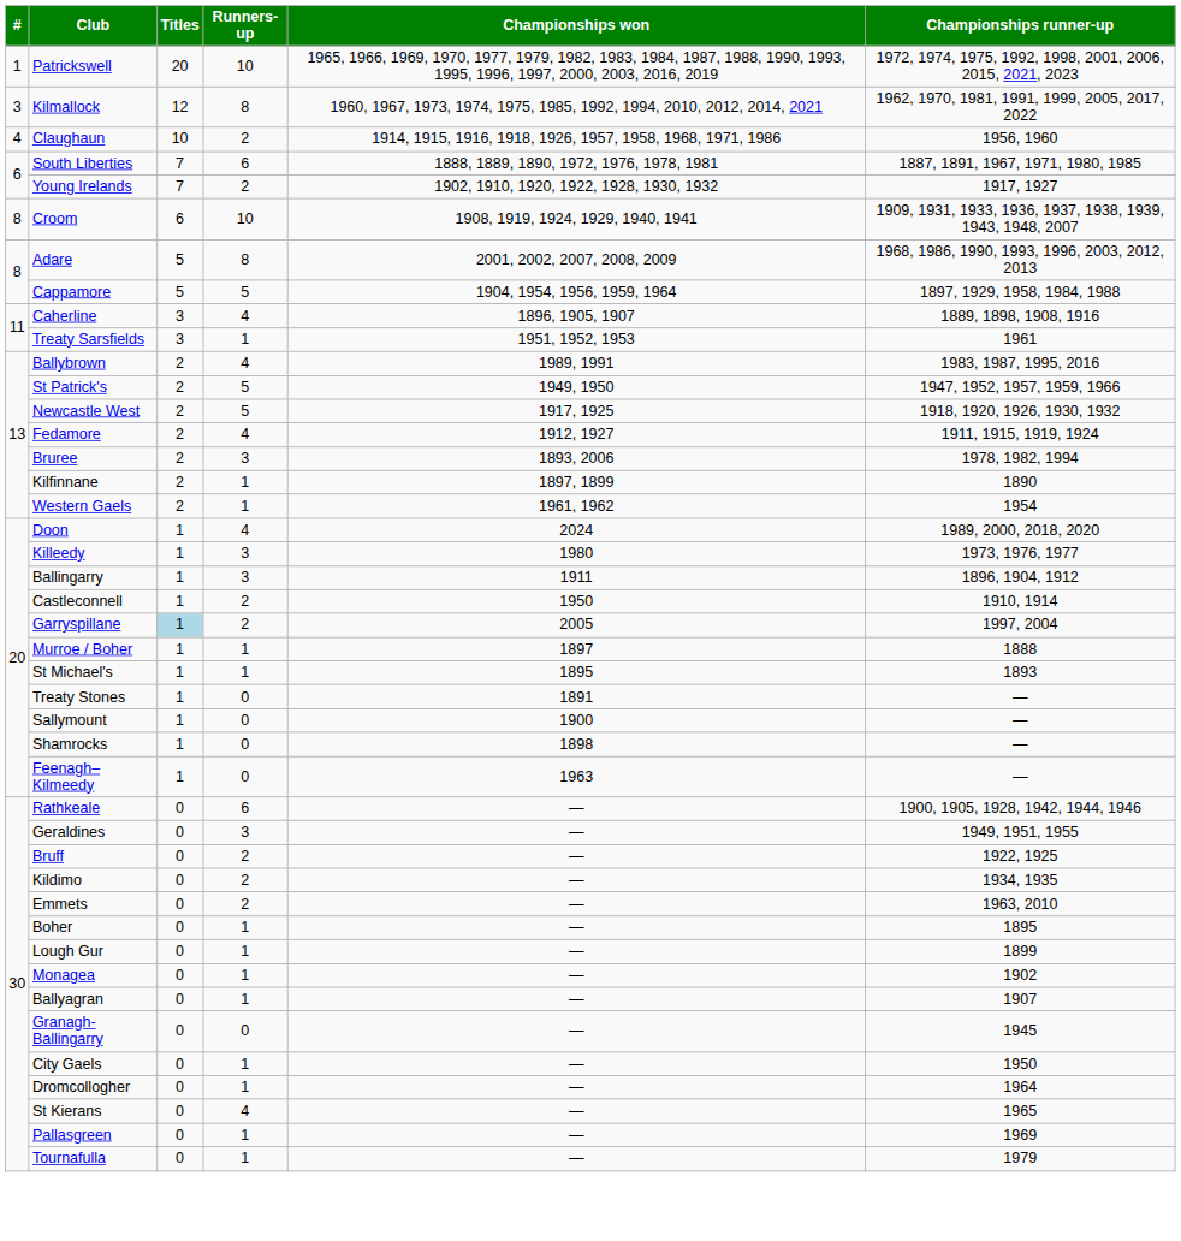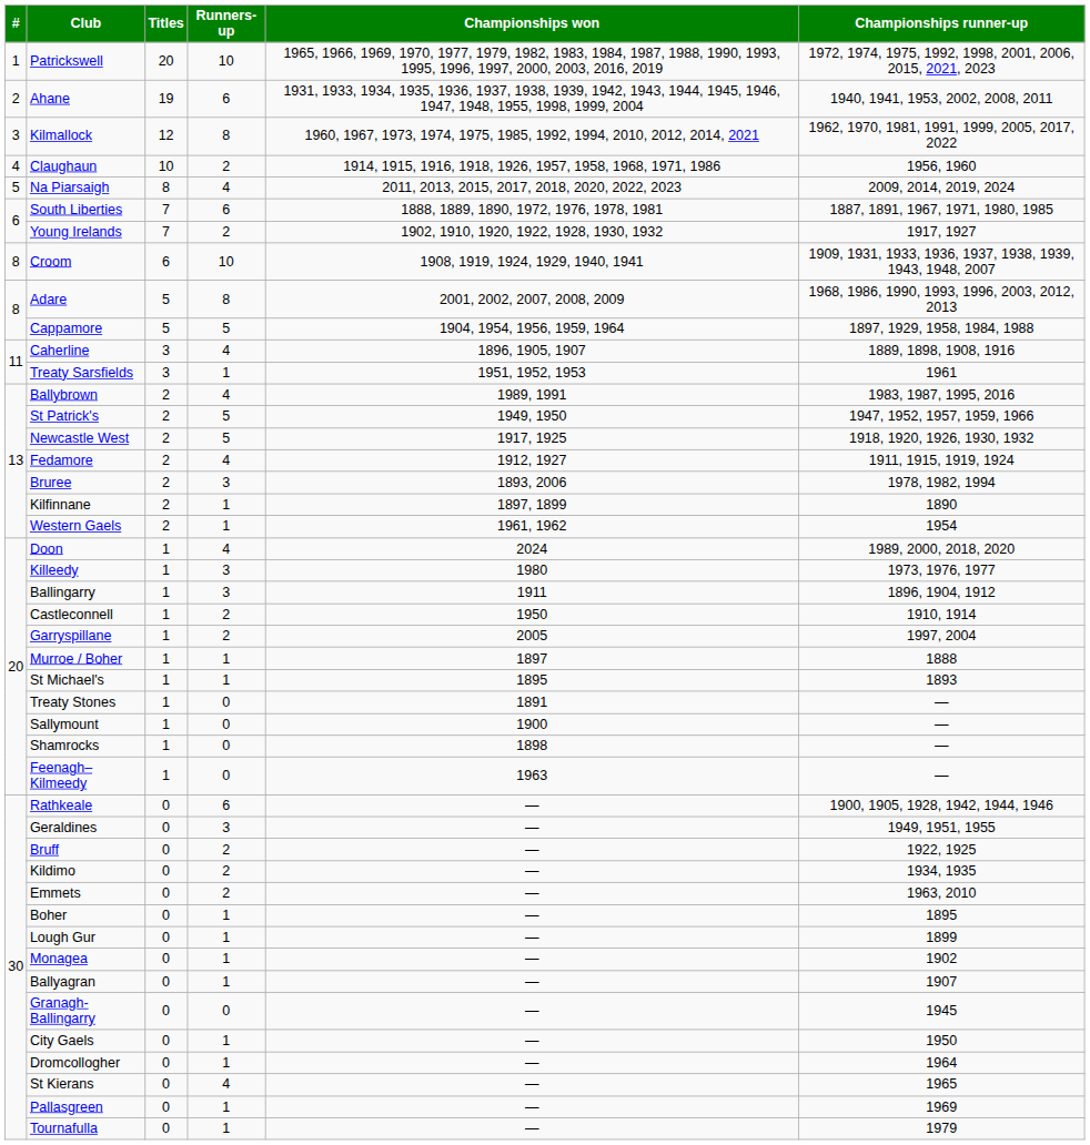 <table class="wikitable sortable" style="text-align:center">
 <tr>
 <th style="background:green;color:white">#</th>
 <th style="background:green;color:white">Club</th>
 <th style="background:green;color:white">Titles</th>
 <th style="background:green;color:white">Runners-up</th>
 <th style="background:green;color:white">Championships won</th>
 <th style="background:green;color:white">Championships runner-up</th>
 </tr>
 <tr>
 <td>1</td>
 <td style="text-align:left"> <a href='#'>Patrickswell</a></td>
 <td>20</td>
 <td>10</td>
 <td>1965, 1966, 1969, 1970, 1977, 1979, 1982, 1983, 1984, 1987, 1988, 1990, 1993, 1995, 1996, 1997, 2000, 2003, 2016, 2019</td>
 <td>1972, 1974, 1975, 1992, 1998, 2001, 2006, 2015, <a href='#'>2021</a>, 2023</td>
 </tr>
 <tr>
+<td>2</td>
+<td style="text-align:left"> <a href='#'>Ahane</a></td>
+<td>19</td>
+<td>6</td>
+<td>1931, 1933, 1934, 1935, 1936, 1937, 1938, 1939, 1942, 1943, 1944, 1945, 1946, 1947, 1948, 1955, 1998, 1999, 2004</td>
+<td>1940, 1941, 1953, 2002, 2008, 2011</td>
+</tr>
+<tr>
 <td>3</td>
 <td style="text-align:left"> <a href='#'>Kilmallock</a></td>
 <td>12</td>
 <td>8</td>
 <td>1960, 1967, 1973, 1974, 1975, 1985, 1992, 1994, 2010, 2012, 2014, <a href='#'>2021</a></td>
 <td>1962, 1970, 1981, 1991, 1999, 2005, 2017, 2022</td>
 </tr>
 <tr>
 <td>4</td>
 <td style="text-align:left"> <a href='#'>Claughaun</a></td>
 <td>10</td>
 <td>2</td>
 <td>1914, 1915, 1916, 1918, 1926, 1957, 1958, 1968, 1971, 1986</td>
 <td>1956, 1960</td>
+</tr>
+<tr>
+<td>5</td>
+<td style="text-align:left"> <a href='#'>Na Piarsaigh</a></td>
+<td>8</td>
+<td>4</td>
+<td>2011, 2013, 2015, 2017, 2018, 2020, 2022, 2023</td>
+<td>2009, 2014, 2019, 2024</td>
 </tr>
 <tr>
 <td rowspan="2">6</td>
 <td style="text-align:left"> <a href='#'>South Liberties</a></td>
 <td>7</td>
 <td>6</td>
 <td>1888, 1889, 1890, 1972, 1976, 1978, 1981</td>
 <td>1887, 1891, 1967, 1971, 1980, 1985</td>
 </tr>
 <tr>
 <td style="text-align:left"> <a href='#'>Young Irelands</a></td>
 <td>7</td>
 <td>2</td>
 <td>1902, 1910, 1920, 1922, 1928, 1930, 1932</td>
 <td>1917, 1927</td>
 </tr>
 <tr>
 <td rowspan="1">8</td>
 <td style="text-align:left"> <a href='#'>Croom</a></td>
 <td>6</td>
 <td>10</td>
 <td>1908, 1919, 1924, 1929, 1940, 1941</td>
 <td>1909, 1931, 1933, 1936, 1937, 1938, 1939, 1943, 1948, 2007</td>
 </tr>
 <tr>
 <td rowspan="2">8</td>
 <td style="text-align:left"> <a href='#'>Adare</a></td>
 <td>5</td>
 <td>8</td>
 <td>2001, 2002, 2007, 2008, 2009</td>
 <td>1968, 1986, 1990, 1993, 1996, 2003, 2012, 2013</td>
 </tr>
 <tr>
 <td style="text-align:left"> <a href='#'>Cappamore</a></td>
 <td>5</td>
 <td>5</td>
 <td>1904, 1954, 1956, 1959, 1964</td>
 <td>1897, 1929, 1958, 1984, 1988</td>
 </tr>
 <tr>
 <td rowspan="2">11</td>
 <td style="text-align:left"> <a href='#'>Caherline</a></td>
 <td>3</td>
 <td>4</td>
 <td>1896, 1905, 1907</td>
 <td>1889, 1898, 1908, 1916</td>
 </tr>
 <tr>
 <td style="text-align:left"> <a href='#'>Treaty Sarsfields</a></td>
 <td>3</td>
 <td>1</td>
 <td>1951, 1952, 1953</td>
 <td>1961</td>
 </tr>
 <tr>
 <td rowspan="7">13</td>
 <td style="text-align:left"> <a href='#'>Ballybrown</a></td>
 <td>2</td>
 <td>4</td>
 <td>1989, 1991</td>
 <td>1983, 1987, 1995, 2016</td>
 </tr>
 <tr>
 <td style="text-align:left"> <a href='#'>St Patrick's</a></td>
 <td>2</td>
 <td>5</td>
 <td>1949, 1950</td>
 <td>1947, 1952, 1957, 1959, 1966</td>
 </tr>
 <tr>
 <td style="text-align:left"> <a href='#'>Newcastle West</a></td>
 <td>2</td>
 <td>5</td>
 <td>1917, 1925</td>
 <td>1918, 1920, 1926, 1930, 1932</td>
 </tr>
 <tr>
 <td style="text-align:left"> <a href='#'>Fedamore</a></td>
 <td>2</td>
 <td>4</td>
 <td>1912, 1927</td>
 <td>1911, 1915, 1919, 1924</td>
 </tr>
 <tr>
 <td style="text-align:left"> <a href='#'>Bruree</a></td>
 <td>2</td>
 <td>3</td>
 <td>1893, 2006</td>
 <td>1978, 1982, 1994</td>
 </tr>
 <tr>
 <td style="text-align:left">Kilfinnane</td>
 <td>2</td>
 <td>1</td>
 <td>1897, 1899</td>
 <td>1890</td>
 </tr>
 <tr>
 <td style="text-align:left"><a href='#'>Western Gaels</a></td>
 <td>2</td>
 <td>1</td>
 <td>1961, 1962</td>
 <td>1954</td>
 </tr>
 <tr>
 <td rowspan="11">20</td>
 <td style="text-align:left"> <a href='#'>Doon</a></td>
 <td>1</td>
 <td>4</td>
 <td>2024</td>
 <td>1989, 2000, 2018, 2020</td>
 </tr>
 <tr>
 <td style="text-align:left"> <a href='#'>Killeedy</a></td>
 <td>1</td>
 <td>3</td>
 <td>1980</td>
 <td>1973, 1976, 1977</td>
 </tr>
 <tr>
 <td style="text-align:left">Ballingarry</td>
 <td>1</td>
 <td>3</td>
 <td>1911</td>
 <td>1896, 1904, 1912</td>
 </tr>
 <tr>
 <td style="text-align:left">Castleconnell</td>
 <td>1</td>
 <td>2</td>
 <td>1950</td>
 <td>1910, 1914</td>
 </tr>
 <tr>
 <td style="text-align:left"> <a href='#'>Garryspillane</a></td>
-<td style="background: lightblue;">1</td>
+<td>1</td>
 <td>2</td>
 <td>2005</td>
 <td>1997, 2004</td>
 </tr>
 <tr>
 <td style="text-align:left"> <a href='#'>Murroe / Boher</a></td>
 <td>1</td>
 <td>1</td>
 <td>1897</td>
 <td>1888</td>
 </tr>
 <tr>
 <td style="text-align:left">St Michael's</td>
 <td>1</td>
 <td>1</td>
 <td>1895</td>
 <td>1893</td>
 </tr>
 <tr>
 <td style="text-align:left">Treaty Stones</td>
 <td>1</td>
 <td>0</td>
 <td>1891</td>
 <td>—</td>
 </tr>
 <tr>
 <td style="text-align:left">Sallymount</td>
 <td>1</td>
 <td>0</td>
 <td>1900</td>
 <td>—</td>
 </tr>
 <tr>
 <td style="text-align:left">Shamrocks</td>
 <td>1</td>
 <td>0</td>
 <td>1898</td>
 <td>—</td>
 </tr>
 <tr>
 <td style="text-align:left"> <a href='#'>Feenagh–Kilmeedy</a></td>
 <td>1</td>
 <td>0</td>
 <td>1963</td>
 <td>—</td>
 </tr>
 <tr>
 <td rowspan="15">30</td>
 <td style="text-align:left"> <a href='#'>Rathkeale</a></td>
 <td>0</td>
 <td>6</td>
 <td>—</td>
 <td>1900, 1905, 1928, 1942, 1944, 1946</td>
 </tr>
 <tr>
 <td style="text-align:left">Geraldines</td>
 <td>0</td>
 <td>3</td>
 <td>—</td>
 <td>1949, 1951, 1955</td>
 </tr>
 <tr>
 <td style="text-align:left"> <a href='#'>Bruff</a></td>
 <td>0</td>
 <td>2</td>
 <td>—</td>
 <td>1922, 1925</td>
 </tr>
 <tr>
 <td style="text-align:left">Kildimo</td>
 <td>0</td>
 <td>2</td>
 <td>—</td>
 <td>1934, 1935</td>
 </tr>
 <tr>
 <td style="text-align:left">Emmets</td>
 <td>0</td>
 <td>2</td>
 <td>—</td>
 <td>1963, 2010</td>
 </tr>
 <tr>
 <td style="text-align:left">Boher</td>
 <td>0</td>
 <td>1</td>
 <td>—</td>
 <td>1895</td>
 </tr>
 <tr>
 <td style="text-align:left">Lough Gur</td>
 <td>0</td>
 <td>1</td>
 <td>—</td>
 <td>1899</td>
 </tr>
 <tr>
 <td style="text-align:left"> <a href='#'>Monagea</a></td>
 <td>0</td>
 <td>1</td>
 <td>—</td>
 <td>1902</td>
 </tr>
 <tr>
 <td style="text-align:left">Ballyagran</td>
 <td>0</td>
 <td>1</td>
 <td>—</td>
 <td>1907</td>
 </tr>
 <tr>
 <td style="text-align:left"> <a href='#'>Granagh-Ballingarry</a></td>
 <td>0</td>
 <td>0</td>
 <td>—</td>
 <td>1945</td>
 </tr>
 <tr>
 <td style="text-align:left">City Gaels</td>
 <td>0</td>
 <td>1</td>
 <td>—</td>
 <td>1950</td>
 </tr>
 <tr>
 <td style="text-align:left">Dromcollogher</td>
 <td>0</td>
 <td>1</td>
 <td>—</td>
 <td>1964</td>
 </tr>
 <tr>
 <td style="text-align:left">St Kierans</td>
 <td>0</td>
 <td>4</td>
 <td>—</td>
 <td>1965</td>
 </tr>
 <tr>
 <td style="text-align:left"> <a href='#'>Pallasgreen</a></td>
 <td>0</td>
 <td>1</td>
 <td>—</td>
 <td>1969</td>
 </tr>
 <tr>
 <td style="text-align:left"> <a href='#'>Tournafulla</a></td>
 <td>0</td>
 <td>1</td>
 <td>—</td>
 <td>1979</td>
 </tr>
 </table>
